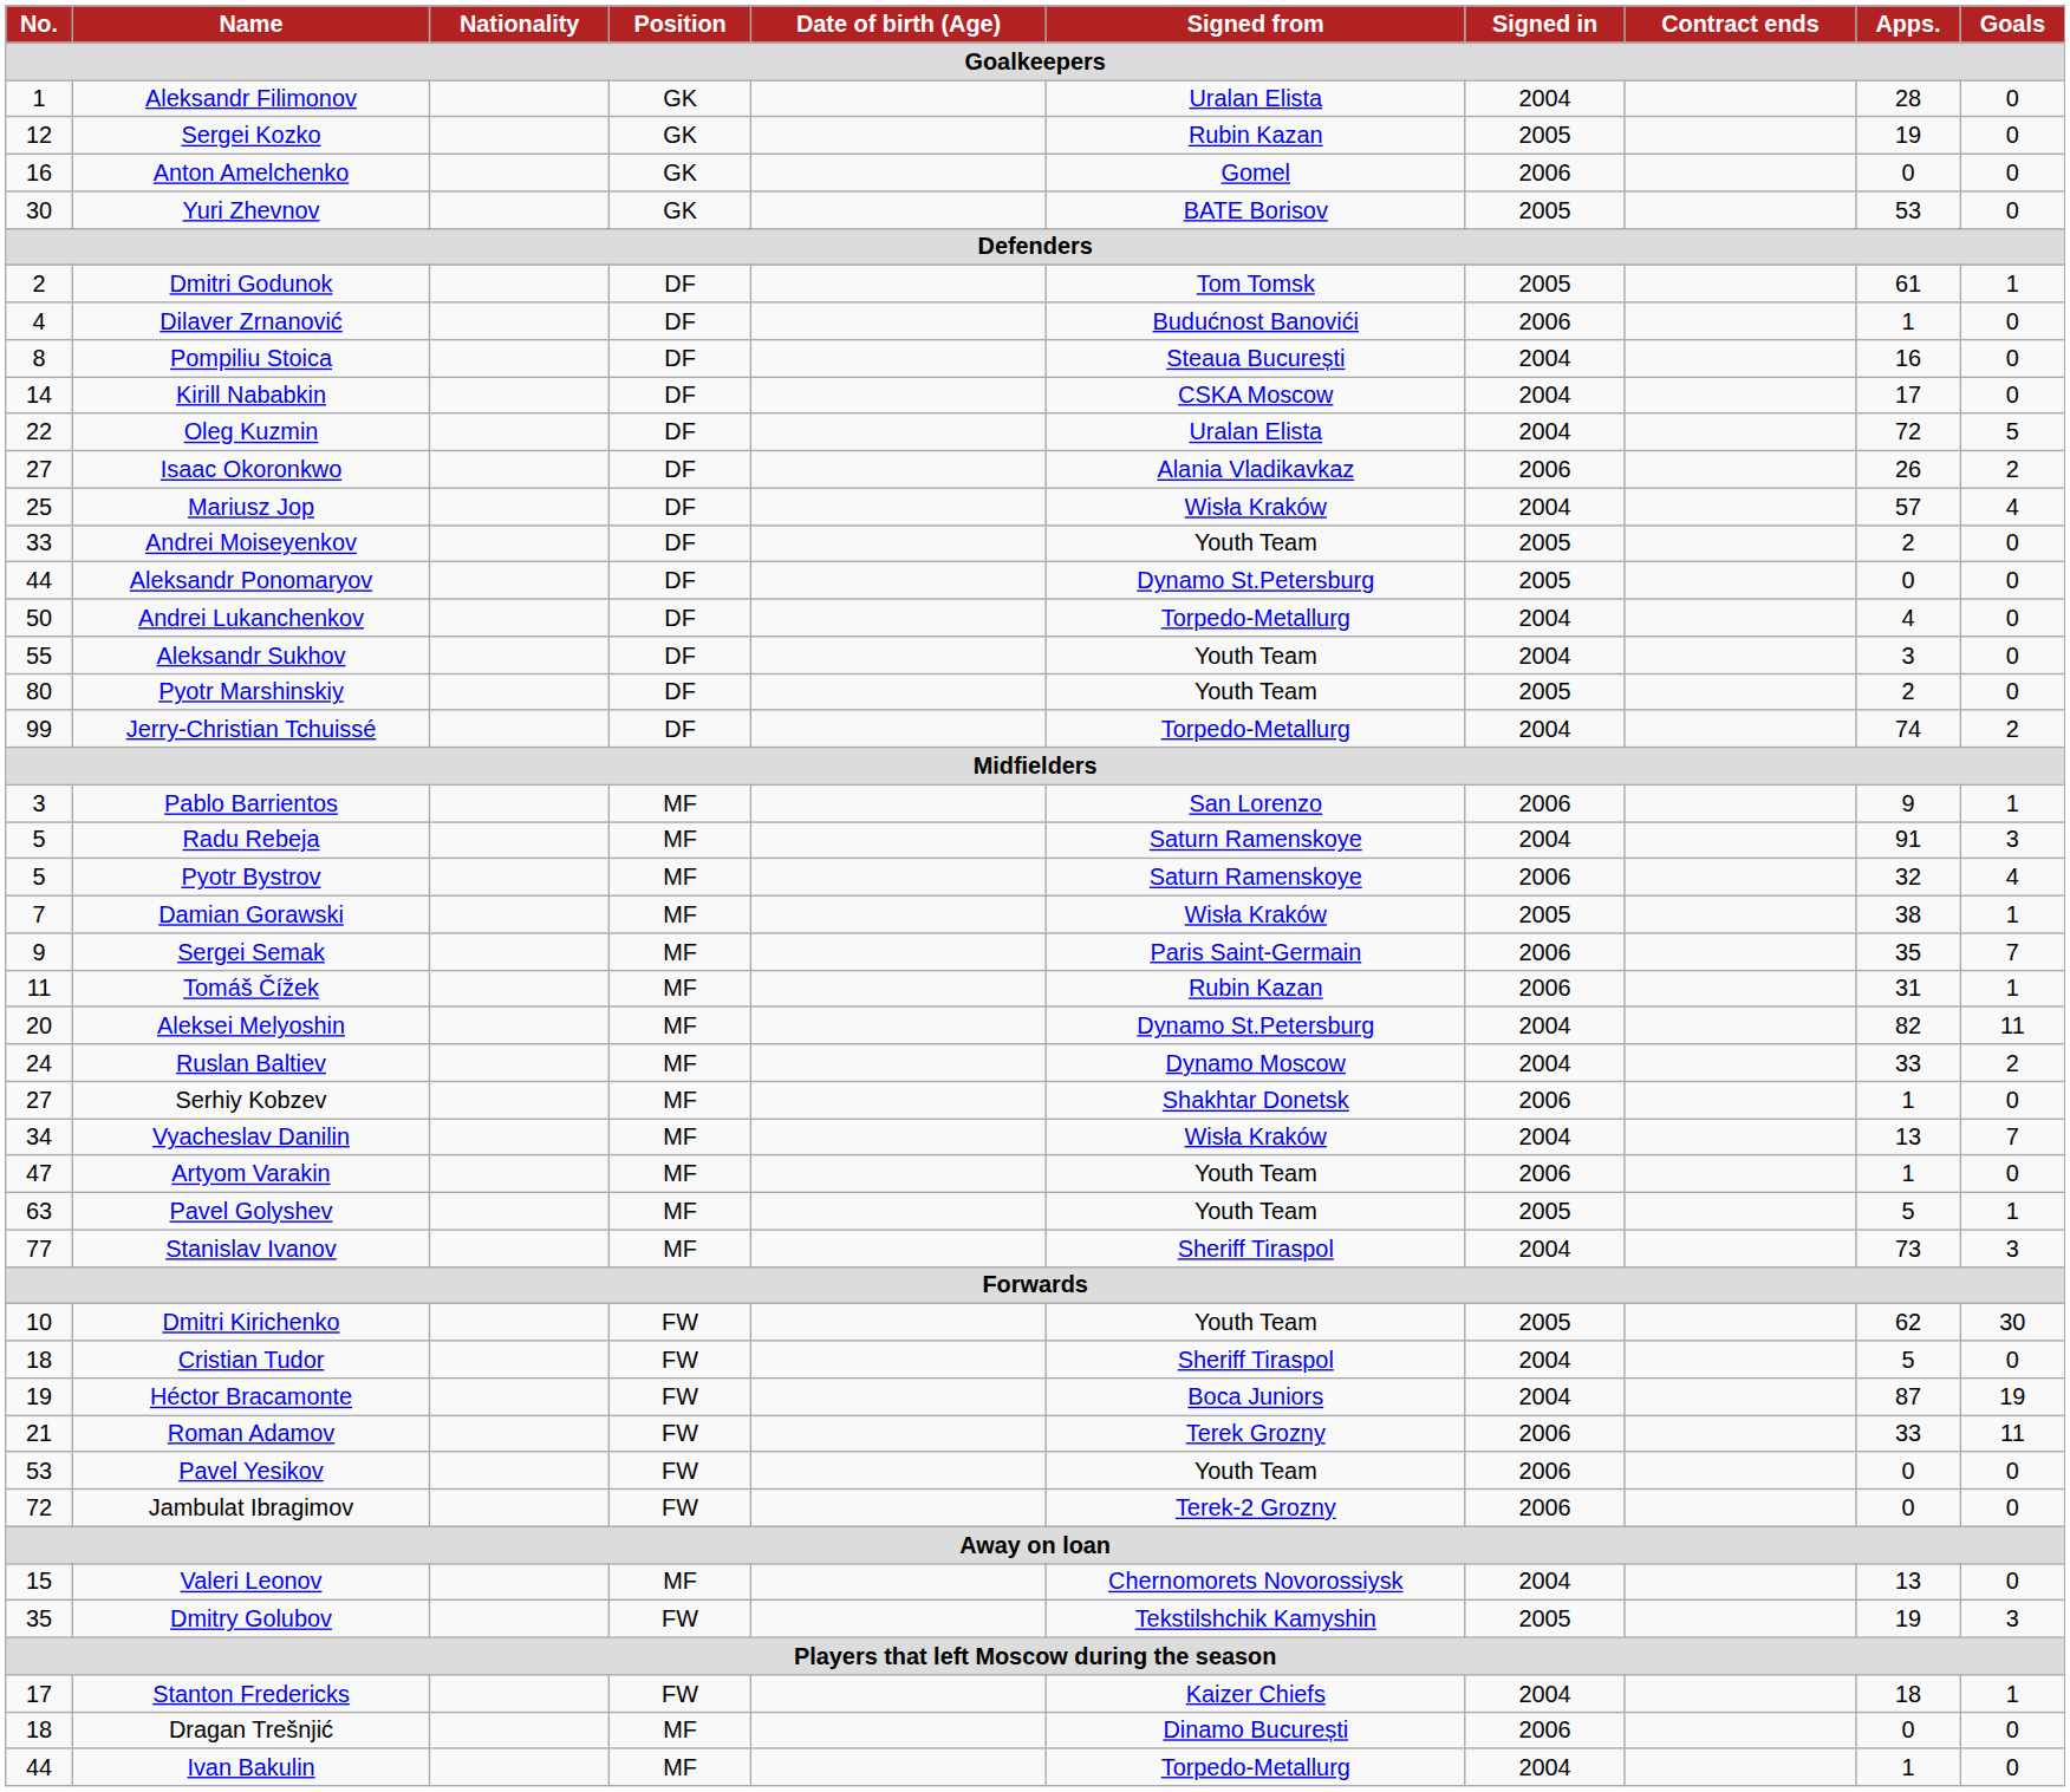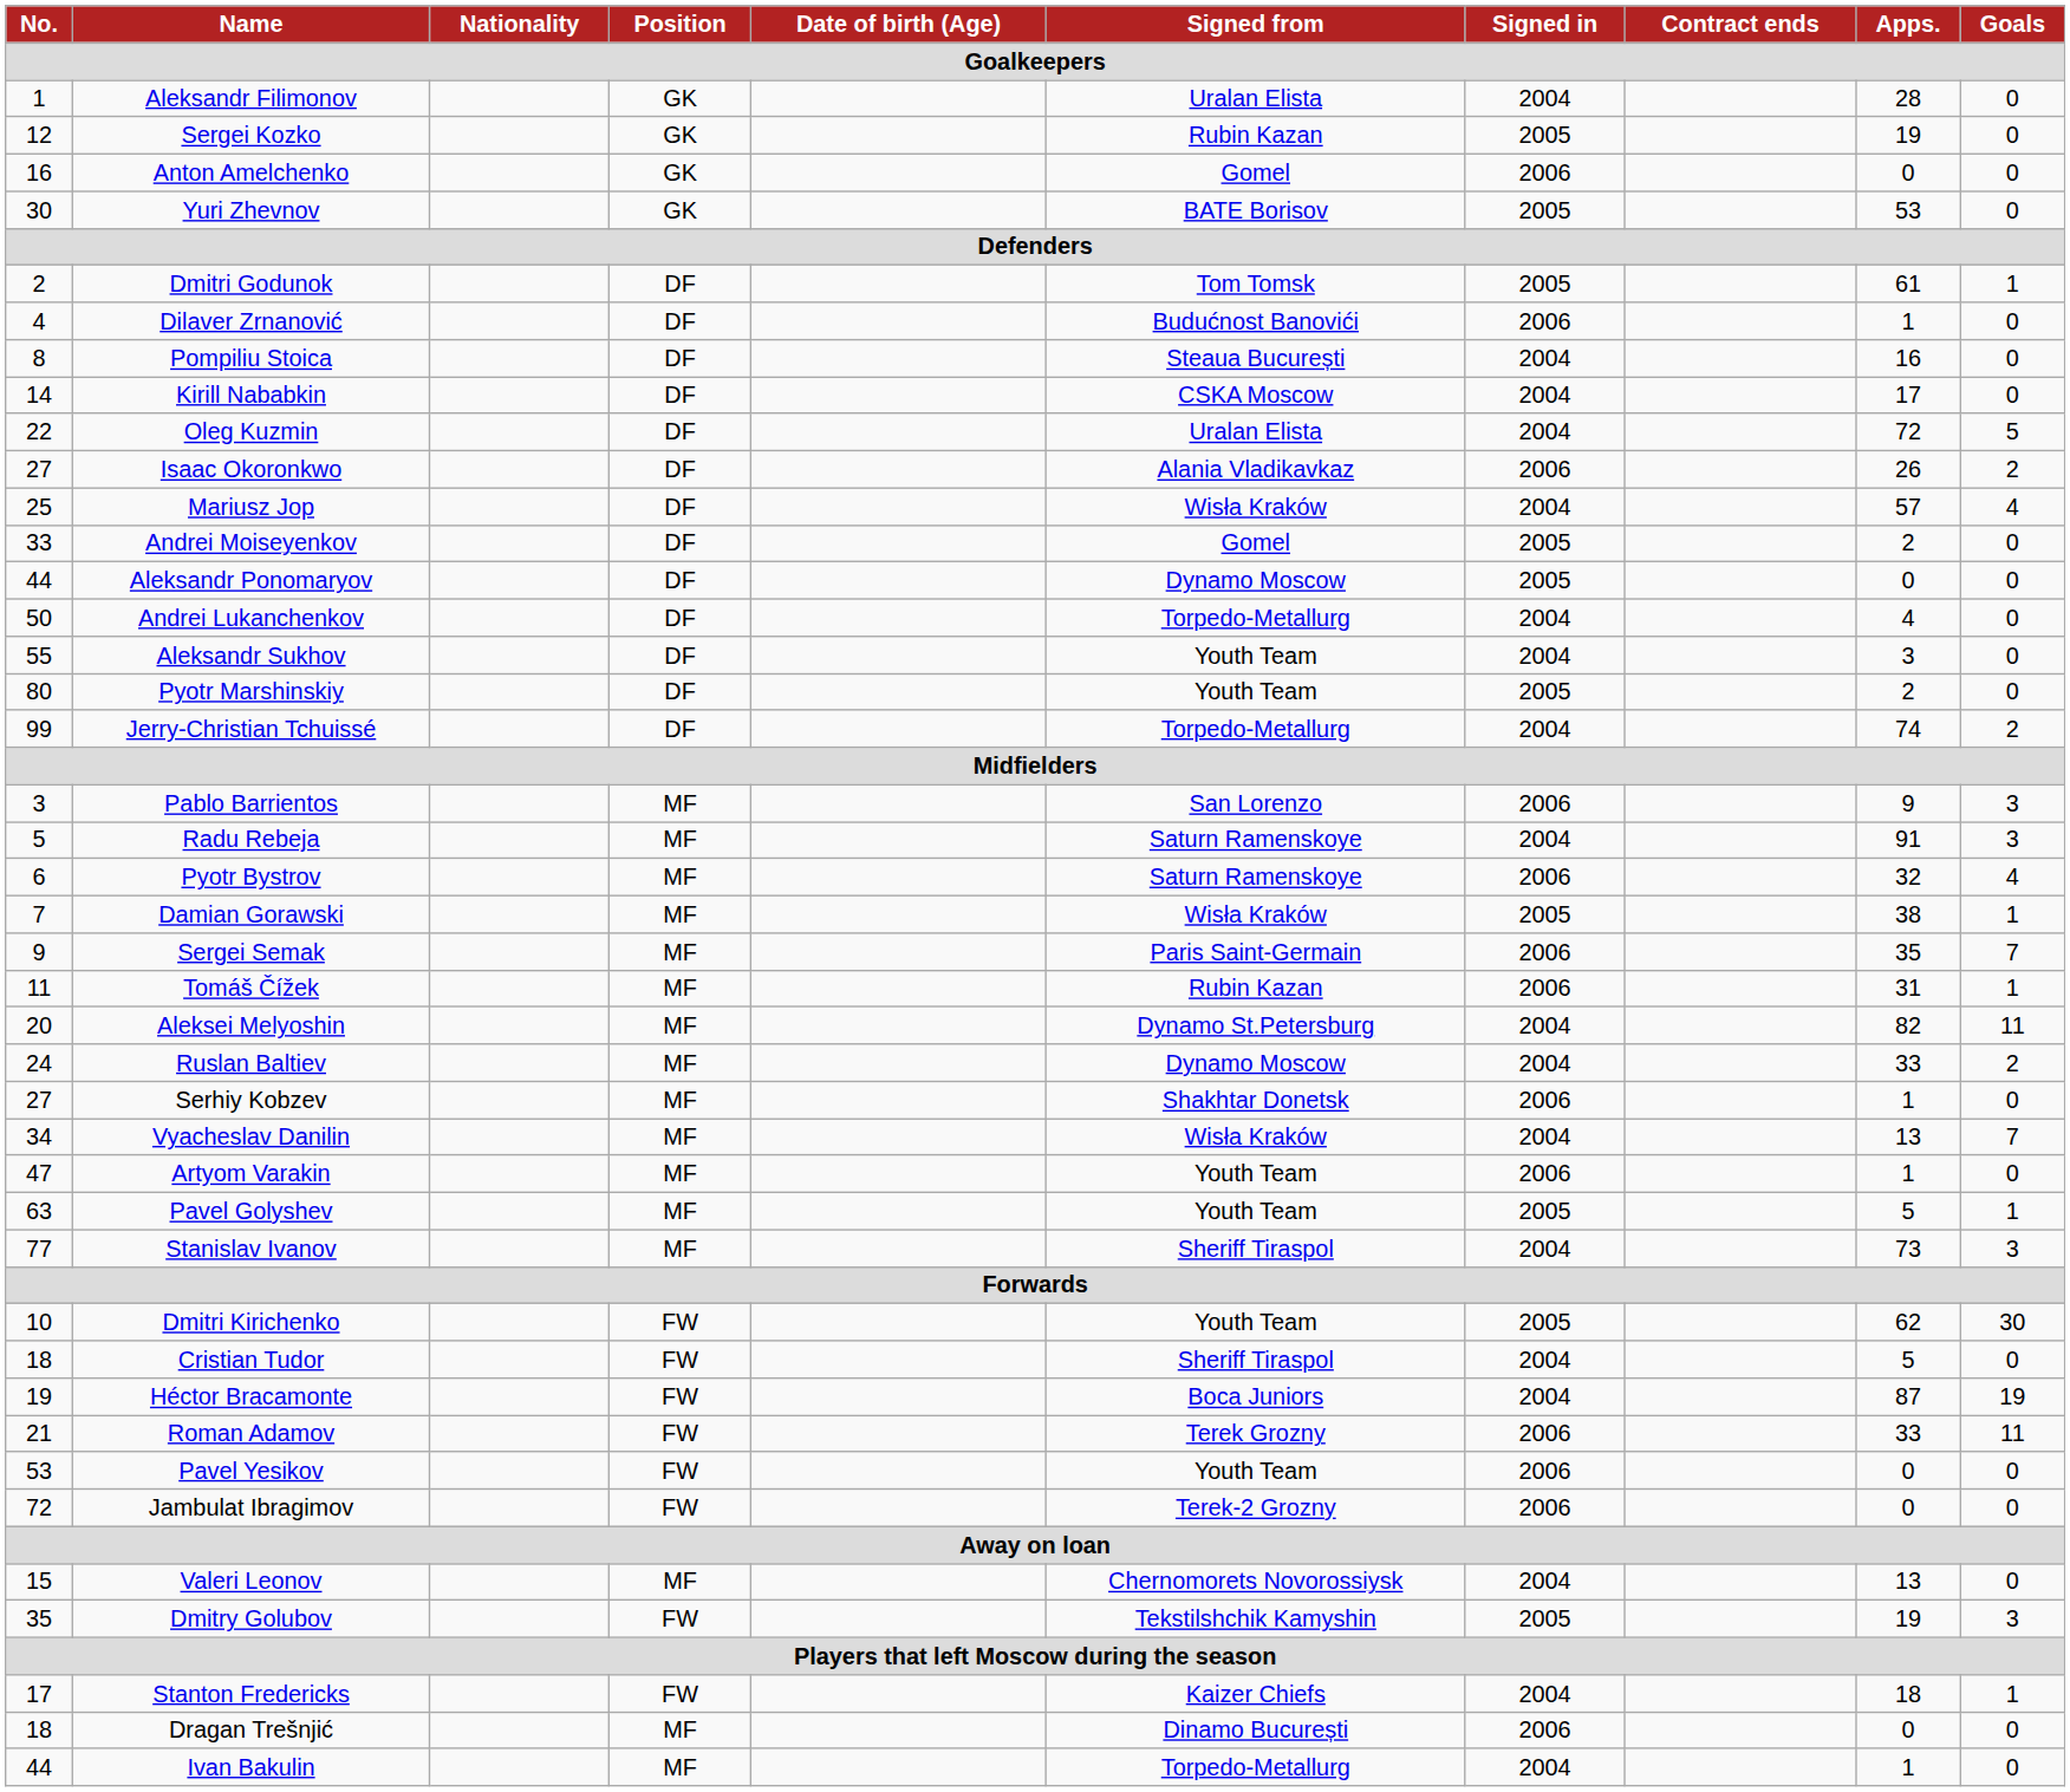 <table class="wikitable"  style="text-align:center; font-size:90%; width:100%;">
 <tr>
 <th style="background:#B22222; color:white; text-align:center;">No.</th>
 <th style="background:#B22222; color:white; text-align:center;">Name</th>
 <th style="background:#B22222; color:white; text-align:center;">Nationality</th>
 <th style="background:#B22222; color:white; text-align:center;">Position</th>
 <th style="background:#B22222; color:white; text-align:center;">Date of birth (Age)</th>
 <th style="background:#B22222; color:white; text-align:center;">Signed from</th>
 <th style="background:#B22222; color:white; text-align:center;">Signed in</th>
 <th style="background:#B22222; color:white; text-align:center;">Contract ends</th>
 <th style="background:#B22222; color:white; text-align:center;">Apps.</th>
 <th style="background:#B22222; color:white; text-align:center;">Goals</th>
 </tr>
 <tr>
 <th colspan="11"  style="background:#dcdcdc; text-align:center;">Goalkeepers</th>
 </tr>
 <tr>
 <td>1</td>
 <td><a href='#'>Aleksandr Filimonov</a></td>
 <td></td>
 <td>GK</td>
 <td></td>
 <td><a href='#'>Uralan Elista</a></td>
 <td>2004</td>
 <td></td>
 <td>28</td>
 <td>0</td>
 </tr>
 <tr>
 <td>12</td>
 <td><a href='#'>Sergei Kozko</a></td>
 <td></td>
 <td>GK</td>
 <td></td>
 <td><a href='#'>Rubin Kazan</a></td>
 <td>2005</td>
 <td></td>
 <td>19</td>
 <td>0</td>
 </tr>
 <tr>
 <td>16</td>
 <td><a href='#'>Anton Amelchenko</a></td>
 <td></td>
 <td>GK</td>
 <td></td>
 <td><a href='#'>Gomel</a></td>
 <td>2006</td>
 <td></td>
 <td>0</td>
 <td>0</td>
 </tr>
 <tr>
 <td>30</td>
 <td><a href='#'>Yuri Zhevnov</a></td>
 <td></td>
 <td>GK</td>
 <td></td>
 <td><a href='#'>BATE Borisov</a></td>
 <td>2005</td>
 <td></td>
 <td>53</td>
 <td>0</td>
 </tr>
 <tr>
 <th colspan="11"  style="background:#dcdcdc; text-align:center;">Defenders</th>
 </tr>
 <tr>
 <td>2</td>
 <td><a href='#'>Dmitri Godunok</a></td>
 <td></td>
 <td>DF</td>
 <td></td>
 <td><a href='#'>Tom Tomsk</a></td>
 <td>2005</td>
 <td></td>
 <td>61</td>
 <td>1</td>
 </tr>
 <tr>
 <td>4</td>
 <td><a href='#'>Dilaver Zrnanović</a></td>
 <td></td>
 <td>DF</td>
 <td></td>
 <td><a href='#'>Budućnost Banovići</a></td>
 <td>2006</td>
 <td></td>
 <td>1</td>
 <td>0</td>
 </tr>
 <tr>
 <td>8</td>
 <td><a href='#'>Pompiliu Stoica</a></td>
 <td></td>
 <td>DF</td>
 <td></td>
 <td><a href='#'>Steaua București</a></td>
 <td>2004</td>
 <td></td>
 <td>16</td>
 <td>0</td>
 </tr>
 <tr>
 <td>14</td>
 <td><a href='#'>Kirill Nababkin</a></td>
 <td></td>
 <td>DF</td>
 <td></td>
 <td><a href='#'>CSKA Moscow</a></td>
 <td>2004</td>
 <td></td>
 <td>17</td>
 <td>0</td>
 </tr>
 <tr>
 <td>22</td>
 <td><a href='#'>Oleg Kuzmin</a></td>
 <td></td>
 <td>DF</td>
 <td></td>
 <td><a href='#'>Uralan Elista</a></td>
 <td>2004</td>
 <td></td>
 <td>72</td>
 <td>5</td>
 </tr>
 <tr>
 <td>27</td>
 <td><a href='#'>Isaac Okoronkwo</a></td>
 <td></td>
 <td>DF</td>
 <td></td>
 <td><a href='#'>Alania Vladikavkaz</a></td>
 <td>2006</td>
 <td></td>
 <td>26</td>
 <td>2</td>
 </tr>
 <tr>
 <td>25</td>
 <td><a href='#'>Mariusz Jop</a></td>
 <td></td>
 <td>DF</td>
 <td></td>
 <td><a href='#'>Wisła Kraków</a></td>
 <td>2004</td>
 <td></td>
 <td>57</td>
 <td>4</td>
 </tr>
 <tr>
 <td>33</td>
 <td><a href='#'>Andrei Moiseyenkov</a></td>
 <td></td>
 <td>DF</td>
 <td></td>
-<td>Youth Team</td>
+<td><a href='#'>Gomel</a></td>
 <td>2005</td>
 <td></td>
 <td>2</td>
 <td>0</td>
 </tr>
 <tr>
 <td>44</td>
 <td><a href='#'>Aleksandr Ponomaryov</a></td>
 <td></td>
 <td>DF</td>
 <td></td>
-<td><a href='#'>Dynamo St.Petersburg</a></td>
+<td><a href='#'>Dynamo Moscow</a></td>
 <td>2005</td>
 <td></td>
 <td>0</td>
 <td>0</td>
 </tr>
 <tr>
 <td>50</td>
 <td><a href='#'>Andrei Lukanchenkov</a></td>
 <td></td>
 <td>DF</td>
 <td></td>
 <td><a href='#'>Torpedo-Metallurg</a></td>
 <td>2004</td>
 <td></td>
 <td>4</td>
 <td>0</td>
 </tr>
 <tr>
 <td>55</td>
 <td><a href='#'>Aleksandr Sukhov</a></td>
 <td></td>
 <td>DF</td>
 <td></td>
 <td>Youth Team</td>
 <td>2004</td>
 <td></td>
 <td>3</td>
 <td>0</td>
 </tr>
 <tr>
 <td>80</td>
 <td><a href='#'>Pyotr Marshinskiy</a></td>
 <td></td>
 <td>DF</td>
 <td></td>
 <td>Youth Team</td>
 <td>2005</td>
 <td></td>
 <td>2</td>
 <td>0</td>
 </tr>
 <tr>
 <td>99</td>
 <td><a href='#'>Jerry-Christian Tchuissé</a></td>
 <td></td>
 <td>DF</td>
 <td></td>
 <td><a href='#'>Torpedo-Metallurg</a></td>
 <td>2004</td>
 <td></td>
 <td>74</td>
 <td>2</td>
 </tr>
 <tr>
 <th colspan="11"  style="background:#dcdcdc; text-align:center;">Midfielders</th>
 </tr>
 <tr>
 <td>3</td>
 <td><a href='#'>Pablo Barrientos</a></td>
 <td></td>
 <td>MF</td>
 <td></td>
 <td><a href='#'>San Lorenzo</a></td>
 <td>2006</td>
 <td></td>
 <td>9</td>
-<td>1</td>
+<td>3</td>
 </tr>
 <tr>
 <td>5</td>
 <td><a href='#'>Radu Rebeja</a></td>
 <td></td>
 <td>MF</td>
 <td></td>
 <td><a href='#'>Saturn Ramenskoye</a></td>
 <td>2004</td>
 <td></td>
 <td>91</td>
 <td>3</td>
 </tr>
 <tr>
-<td>5</td>
+<td>6</td>
 <td><a href='#'>Pyotr Bystrov</a></td>
 <td></td>
 <td>MF</td>
 <td></td>
 <td><a href='#'>Saturn Ramenskoye</a></td>
 <td>2006</td>
 <td></td>
 <td>32</td>
 <td>4</td>
 </tr>
 <tr>
 <td>7</td>
 <td><a href='#'>Damian Gorawski</a></td>
 <td></td>
 <td>MF</td>
 <td></td>
 <td><a href='#'>Wisła Kraków</a></td>
 <td>2005</td>
 <td></td>
 <td>38</td>
 <td>1</td>
 </tr>
 <tr>
 <td>9</td>
 <td><a href='#'>Sergei Semak</a></td>
 <td></td>
 <td>MF</td>
 <td></td>
 <td><a href='#'>Paris Saint-Germain</a></td>
 <td>2006</td>
 <td></td>
 <td>35</td>
 <td>7</td>
 </tr>
 <tr>
 <td>11</td>
 <td><a href='#'>Tomáš Čížek</a></td>
 <td></td>
 <td>MF</td>
 <td></td>
 <td><a href='#'>Rubin Kazan</a></td>
 <td>2006</td>
 <td></td>
 <td>31</td>
 <td>1</td>
 </tr>
 <tr>
 <td>20</td>
 <td><a href='#'>Aleksei Melyoshin</a></td>
 <td></td>
 <td>MF</td>
 <td></td>
 <td><a href='#'>Dynamo St.Petersburg</a></td>
 <td>2004</td>
 <td></td>
 <td>82</td>
 <td>11</td>
 </tr>
 <tr>
 <td>24</td>
 <td><a href='#'>Ruslan Baltiev</a></td>
 <td></td>
 <td>MF</td>
 <td></td>
 <td><a href='#'>Dynamo Moscow</a></td>
 <td>2004</td>
 <td></td>
 <td>33</td>
 <td>2</td>
 </tr>
 <tr>
 <td>27</td>
 <td>Serhiy Kobzev</td>
 <td></td>
 <td>MF</td>
 <td></td>
 <td><a href='#'>Shakhtar Donetsk</a></td>
 <td>2006</td>
 <td></td>
 <td>1</td>
 <td>0</td>
 </tr>
 <tr>
 <td>34</td>
 <td><a href='#'>Vyacheslav Danilin</a></td>
 <td></td>
 <td>MF</td>
 <td></td>
 <td><a href='#'>Wisła Kraków</a></td>
 <td>2004</td>
 <td></td>
 <td>13</td>
 <td>7</td>
 </tr>
 <tr>
 <td>47</td>
 <td><a href='#'>Artyom Varakin</a></td>
 <td></td>
 <td>MF</td>
 <td></td>
 <td>Youth Team</td>
 <td>2006</td>
 <td></td>
 <td>1</td>
 <td>0</td>
 </tr>
 <tr>
 <td>63</td>
 <td><a href='#'>Pavel Golyshev</a></td>
 <td></td>
 <td>MF</td>
 <td></td>
 <td>Youth Team</td>
 <td>2005</td>
 <td></td>
 <td>5</td>
 <td>1</td>
 </tr>
 <tr>
 <td>77</td>
 <td><a href='#'>Stanislav Ivanov</a></td>
 <td></td>
 <td>MF</td>
 <td></td>
 <td><a href='#'>Sheriff Tiraspol</a></td>
 <td>2004</td>
 <td></td>
 <td>73</td>
 <td>3</td>
 </tr>
 <tr>
 <th colspan="11"  style="background:#dcdcdc; text-align:center;">Forwards</th>
 </tr>
 <tr>
 <td>10</td>
 <td><a href='#'>Dmitri Kirichenko</a></td>
 <td></td>
 <td>FW</td>
 <td></td>
 <td>Youth Team</td>
 <td>2005</td>
 <td></td>
 <td>62</td>
 <td>30</td>
 </tr>
 <tr>
 <td>18</td>
 <td><a href='#'>Cristian Tudor</a></td>
 <td></td>
 <td>FW</td>
 <td></td>
 <td><a href='#'>Sheriff Tiraspol</a></td>
 <td>2004</td>
 <td></td>
 <td>5</td>
 <td>0</td>
 </tr>
 <tr>
 <td>19</td>
 <td><a href='#'>Héctor Bracamonte</a></td>
 <td></td>
 <td>FW</td>
 <td></td>
 <td><a href='#'>Boca Juniors</a></td>
 <td>2004</td>
 <td></td>
 <td>87</td>
 <td>19</td>
 </tr>
 <tr>
 <td>21</td>
 <td><a href='#'>Roman Adamov</a></td>
 <td></td>
 <td>FW</td>
 <td></td>
 <td><a href='#'>Terek Grozny</a></td>
 <td>2006</td>
 <td></td>
 <td>33</td>
 <td>11</td>
 </tr>
 <tr>
 <td>53</td>
 <td><a href='#'>Pavel Yesikov</a></td>
 <td></td>
 <td>FW</td>
 <td></td>
 <td>Youth Team</td>
 <td>2006</td>
 <td></td>
 <td>0</td>
 <td>0</td>
 </tr>
 <tr>
 <td>72</td>
 <td>Jambulat Ibragimov</td>
 <td></td>
 <td>FW</td>
 <td></td>
 <td><a href='#'>Terek-2 Grozny</a></td>
 <td>2006</td>
 <td></td>
 <td>0</td>
 <td>0</td>
 </tr>
 <tr>
 <th colspan="11"  style="background:#dcdcdc; text-align:center;">Away on loan</th>
 </tr>
 <tr>
 <td>15</td>
 <td><a href='#'>Valeri Leonov</a></td>
 <td></td>
 <td>MF</td>
 <td></td>
 <td><a href='#'>Chernomorets Novorossiysk</a></td>
 <td>2004</td>
 <td></td>
 <td>13</td>
 <td>0</td>
 </tr>
 <tr>
 <td>35</td>
 <td><a href='#'>Dmitry Golubov</a></td>
 <td></td>
 <td>FW</td>
 <td></td>
 <td><a href='#'>Tekstilshchik Kamyshin</a></td>
 <td>2005</td>
 <td></td>
 <td>19</td>
 <td>3</td>
 </tr>
 <tr>
 <th colspan="11"  style="background:#dcdcdc; text-align:center;">Players that left Moscow during the season</th>
 </tr>
 <tr>
 <td>17</td>
 <td><a href='#'>Stanton Fredericks</a></td>
 <td></td>
 <td>FW</td>
 <td></td>
 <td><a href='#'>Kaizer Chiefs</a></td>
 <td>2004</td>
 <td></td>
 <td>18</td>
 <td>1</td>
 </tr>
 <tr>
 <td>18</td>
 <td>Dragan Trešnjić</td>
 <td></td>
 <td>MF</td>
 <td></td>
 <td><a href='#'>Dinamo București</a></td>
 <td>2006</td>
 <td></td>
 <td>0</td>
 <td>0</td>
 </tr>
 <tr>
 <td>44</td>
 <td><a href='#'>Ivan Bakulin</a></td>
 <td></td>
 <td>MF</td>
 <td></td>
 <td><a href='#'>Torpedo-Metallurg</a></td>
 <td>2004</td>
 <td></td>
 <td>1</td>
 <td>0</td>
 </tr>
 </table>
